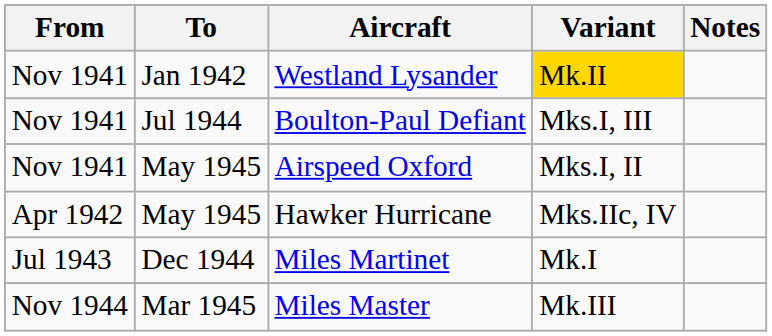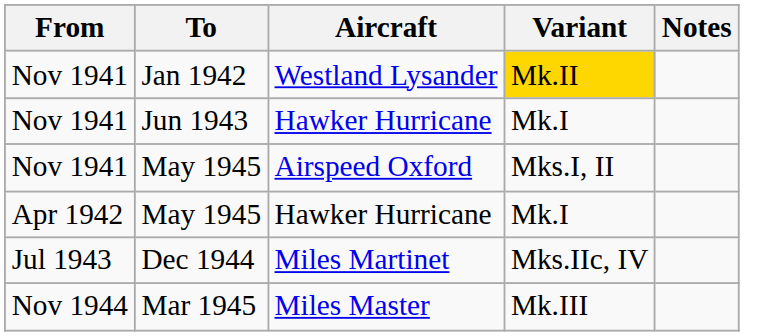 <table class="wikitable">
 <tr>
 <th>From</th>
 <th>To</th>
 <th>Aircraft</th>
 <th>Variant</th>
 <th>Notes</th>
 </tr>
 <tr>
 <td>Nov 1941</td>
 <td>Jan 1942</td>
 <td><a href='#'>Westland Lysander</a></td>
 <td style="background: gold;">Mk.II</td>
 <td></td>
 </tr>
 <tr>
 <td>Nov 1941</td>
-<td>Jul 1944</td>
-<td><a href='#'>Boulton-Paul Defiant</a></td>
-<td>Mks.I, III</td>
+<td>Jun 1943</td>
+<td><a href='#'>Hawker Hurricane</a></td>
+<td>Mk.I</td>
 <td></td>
 </tr>
 <tr>
 <td>Nov 1941</td>
 <td>May 1945</td>
 <td><a href='#'>Airspeed Oxford</a></td>
 <td>Mks.I, II</td>
 <td></td>
 </tr>
 <tr>
 <td>Apr 1942</td>
 <td>May 1945</td>
 <td>Hawker Hurricane</td>
-<td>Mks.IIc, IV</td>
+<td>Mk.I</td>
 <td></td>
 </tr>
 <tr>
 <td>Jul 1943</td>
 <td>Dec 1944</td>
 <td><a href='#'>Miles Martinet</a></td>
-<td>Mk.I</td>
+<td>Mks.IIc, IV</td>
 <td></td>
 </tr>
 <tr>
 <td>Nov 1944</td>
 <td>Mar 1945</td>
 <td><a href='#'>Miles Master</a></td>
 <td>Mk.III</td>
 <td></td>
 </tr>
 </table>
